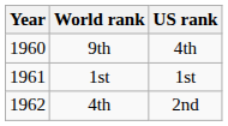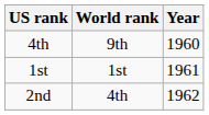 <table class=wikitable>
 <tr>
+<th>US rank</th>
+<th>World rank</th>
 <th>Year</th>
-<th>World rank</th>
-<th>US rank</th>
 </tr>
 <tr>
+<td align="center">4th</td>
+<td align="center">9th</td>
 <td>1960</td>
-<td align="center">9th</td>
-<td align="center">4th</td>
 </tr>
 <tr>
-<td>1961</td>
 <td align="center">1st</td>
 <td align="center">1st</td>
+<td>1961</td>
 </tr>
 <tr>
+<td align="center">2nd</td>
+<td align="center">4th</td>
 <td>1962</td>
-<td align="center">4th</td>
-<td align="center">2nd</td>
 </tr>
 </table>
